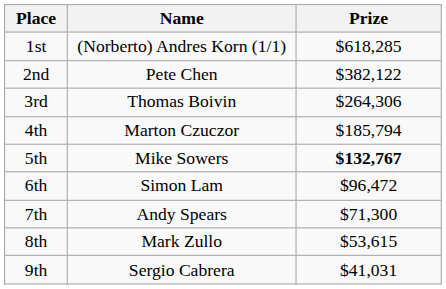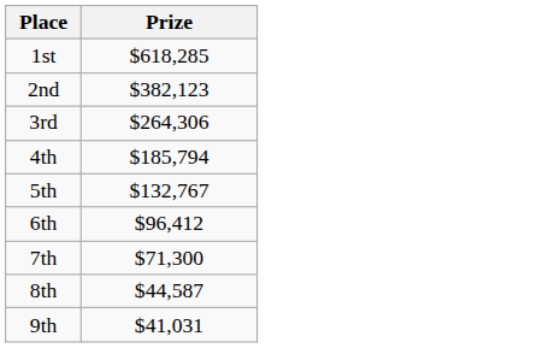 <table class="wikitable">
 <tr>
 <th width="50">Place</th>
-<th width="200">Name</th>
 <th width="125">Prize</th>
 </tr>
 <tr>
 <td align = "center">1st</td>
-<td align = "center">(Norberto) Andres Korn (1/1)</td>
 <td align = "center">$618,285</td>
 </tr>
 <tr>
 <td align = "center">2nd</td>
-<td align = "center">Pete Chen</td>
-<td align = "center">$382,122</td>
+<td align = "center">$382,123</td>
 </tr>
 <tr>
 <td align = "center">3rd</td>
-<td align = "center">Thomas Boivin</td>
 <td align = "center">$264,306</td>
 </tr>
 <tr>
 <td align = "center">4th</td>
-<td align = "center">Marton Czuczor</td>
 <td align = "center">$185,794</td>
 </tr>
 <tr>
 <td align = "center">5th</td>
-<td align = "center">Mike Sowers</td>
-<td align = "center"><strong>$132,767</strong></td>
+<td align = "center">$132,767</td>
 </tr>
 <tr>
 <td align = "center">6th</td>
-<td align = "center">Simon Lam</td>
-<td align = "center">$96,472</td>
+<td align = "center">$96,412</td>
 </tr>
 <tr>
 <td align = "center">7th</td>
-<td align = "center">Andy Spears</td>
 <td align = "center">$71,300</td>
 </tr>
 <tr>
 <td align = "center">8th</td>
-<td align = "center">Mark Zullo</td>
-<td align = "center">$53,615</td>
+<td align = "center">$44,587</td>
 </tr>
 <tr>
 <td align = "center">9th</td>
-<td align = "center">Sergio Cabrera</td>
 <td align = "center">$41,031</td>
 </tr>
 </table>
